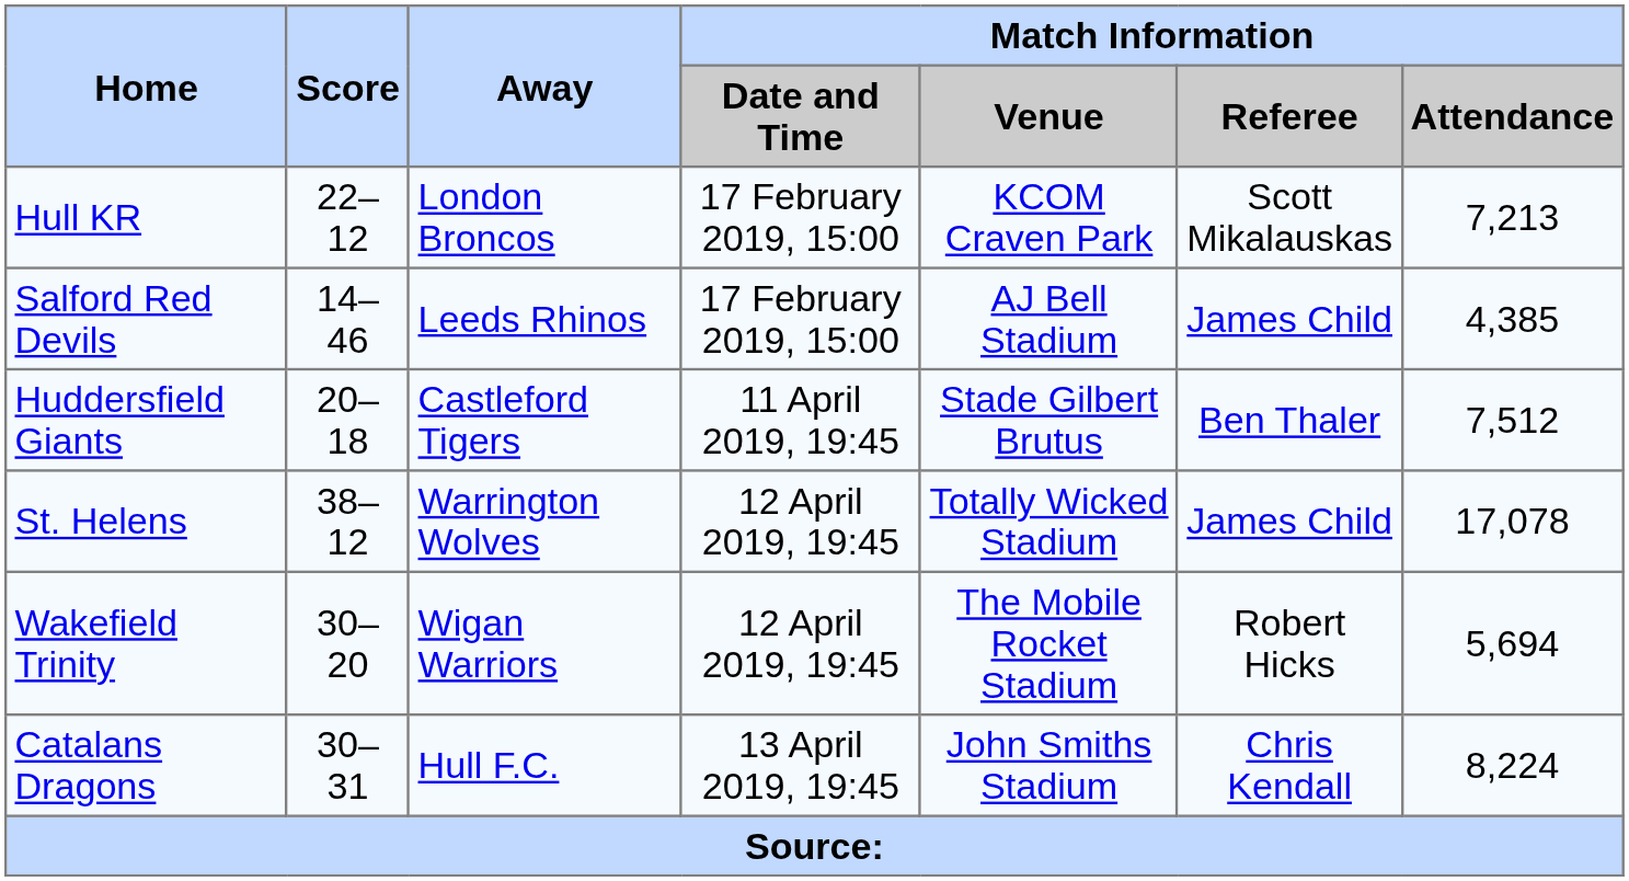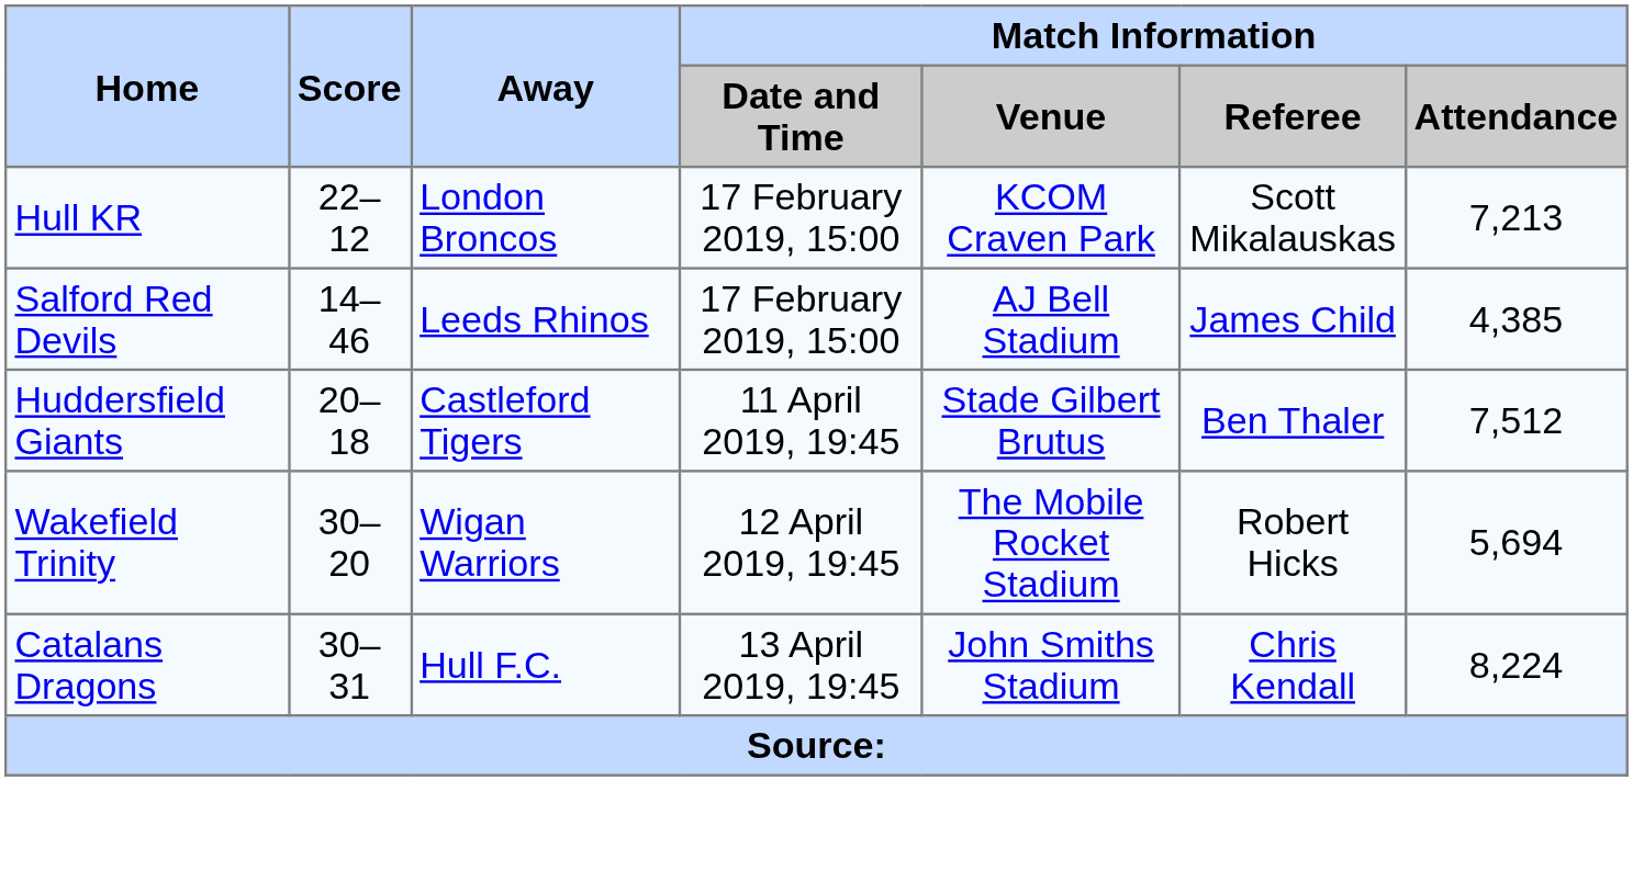 <table border="1" style="border-collapse:collapse; font-size:90%; text-align:center;" cellpadding="3" cellspacing="0" width="100%">
 <tr bgcolor="#C1D8FF">
 <th rowspan="2" width="19%">Home</th>
 <th rowspan="2" width="6%">Score</th>
 <th rowspan="2" width="19%">Away</th>
 <th colspan="4">Match Information</th>
 </tr>
 <tr bgcolor="#CCCCCC">
 <th width="17%">Date and Time</th>
 <th width="19%">Venue</th>
 <th width="13%">Referee</th>
 <th width="7%">Attendance</th>
 </tr>
 <tr bgcolor="#F5FAFF">
 <td align="left"> <a href='#'>Hull KR</a></td>
 <td>22–12</td>
 <td align="left"> <a href='#'>London Broncos</a></td>
 <td>17 February 2019, 15:00</td>
 <td><a href='#'>KCOM Craven Park</a></td>
 <td>Scott Mikalauskas</td>
 <td>7,213</td>
 </tr>
 <tr bgcolor="#F5FAFF">
 <td align="left"> <a href='#'>Salford Red Devils</a></td>
 <td>14–46</td>
 <td align="left"> <a href='#'>Leeds Rhinos</a></td>
 <td>17 February 2019, 15:00</td>
 <td><a href='#'>AJ Bell Stadium</a></td>
 <td><a href='#'>James Child</a></td>
 <td>4,385</td>
 </tr>
 <tr bgcolor="#F5FAFF">
 <td align="left"> <a href='#'>Huddersfield Giants</a></td>
 <td>20–18</td>
 <td align="left"> <a href='#'>Castleford Tigers</a></td>
 <td>11 April 2019, 19:45</td>
 <td><a href='#'>Stade Gilbert Brutus</a></td>
 <td><a href='#'>Ben Thaler</a></td>
 <td>7,512</td>
 </tr>
 <tr bgcolor="#F5FAFF">
-<td align="left"> <a href='#'>St. Helens</a></td>
-<td>38–12</td>
-<td align="left"> <a href='#'>Warrington Wolves</a></td>
-<td>12 April 2019, 19:45</td>
-<td><a href='#'>Totally Wicked Stadium</a></td>
-<td><a href='#'>James Child</a></td>
-<td>17,078</td>
-</tr>
-<tr bgcolor="#F5FAFF">
 <td align="left"> <a href='#'>Wakefield Trinity</a></td>
 <td>30–20</td>
 <td align="left"> <a href='#'>Wigan Warriors</a></td>
 <td>12 April 2019, 19:45</td>
 <td><a href='#'>The Mobile Rocket Stadium</a></td>
 <td>Robert Hicks</td>
 <td>5,694</td>
 </tr>
 <tr bgcolor="#F5FAFF">
 <td align="left"> <a href='#'>Catalans Dragons</a></td>
 <td>30–31</td>
 <td align="left"> <a href='#'>Hull F.C.</a></td>
 <td>13 April 2019, 19:45</td>
 <td><a href='#'>John Smiths Stadium</a></td>
 <td><a href='#'>Chris Kendall</a></td>
 <td>8,224</td>
 </tr>
 <tr style="background:#c1d8ff;">
 <th colspan="7">Source:</th>
 </tr>
 </table>
